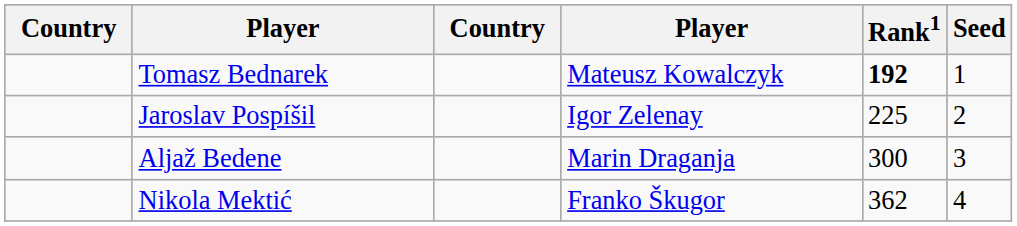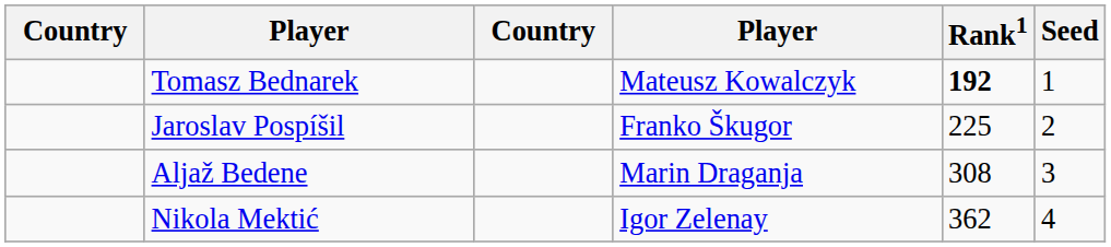 <table class="sortable wikitable">
 <tr>
 <th width="70">Country</th>
 <th width="175">Player</th>
 <th width="70">Country</th>
 <th width="175">Player</th>
 <th>Rank<sup>1</sup></th>
 <th>Seed</th>
 </tr>
 <tr>
 <td></td>
 <td><a href='#'>Tomasz Bednarek</a></td>
 <td></td>
 <td><a href='#'>Mateusz Kowalczyk</a></td>
 <td><strong>192</strong></td>
 <td>1</td>
 </tr>
 <tr>
 <td></td>
 <td><a href='#'>Jaroslav Pospíšil</a></td>
 <td></td>
-<td><a href='#'>Igor Zelenay</a></td>
+<td><a href='#'>Franko Škugor</a></td>
 <td>225</td>
 <td>2</td>
 </tr>
 <tr>
 <td></td>
 <td><a href='#'>Aljaž Bedene</a></td>
 <td></td>
 <td><a href='#'>Marin Draganja</a></td>
-<td>300</td>
+<td>308</td>
 <td>3</td>
 </tr>
 <tr>
 <td></td>
 <td><a href='#'>Nikola Mektić</a></td>
 <td></td>
-<td><a href='#'>Franko Škugor</a></td>
+<td><a href='#'>Igor Zelenay</a></td>
 <td>362</td>
 <td>4</td>
 </tr>
 </table>
